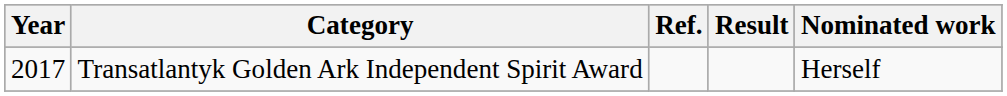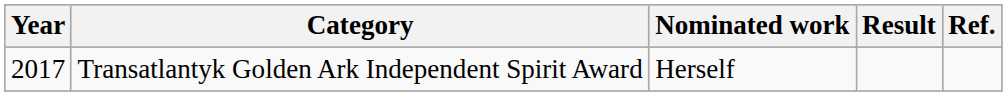 <table class="wikitable">
 <tr>
 <th>Year</th>
 <th>Category</th>
+<th>Nominated work</th>
+<th>Result</th>
 <th>Ref.</th>
-<th>Result</th>
-<th>Nominated work</th>
 </tr>
 <tr>
 <td>2017</td>
 <td>Transatlantyk Golden Ark Independent Spirit Award</td>
+<td>Herself</td>
+<td></td>
 <td align="center"></td>
-<td></td>
-<td>Herself</td>
 </tr>
 </table>
